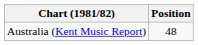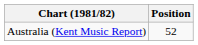 <table class="wikitable">
 <tr>
 <th>Chart (1981/82)</th>
 <th>Position</th>
 </tr>
 <tr>
 <td>Australia (<a href='#'>Kent Music Report</a>)</td>
-<td align="center">48</td>
+<td align="center">52</td>
 </tr>
 </table>
